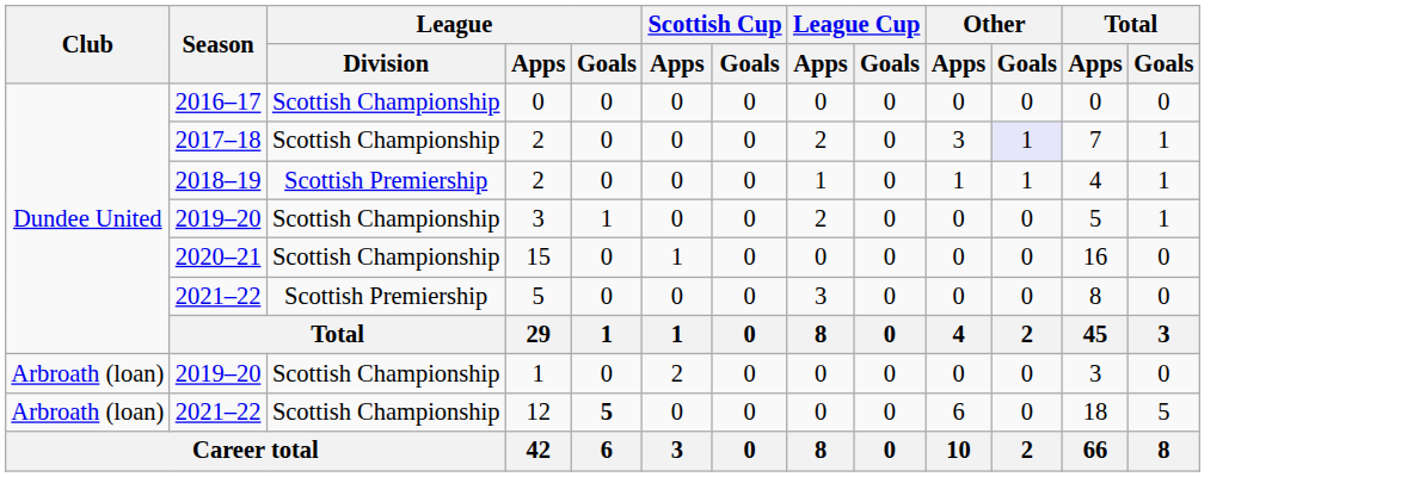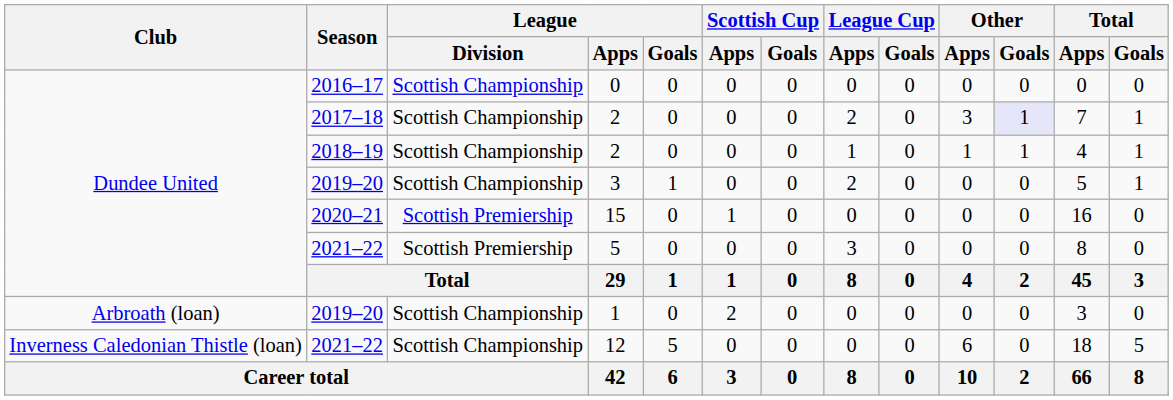 <table class="wikitable" style="text-align: center">
 <tr>
 <th rowspan="2">Club</th>
 <th rowspan="2">Season</th>
 <th colspan="3">League</th>
 <th colspan="2"><a href='#'>Scottish Cup</a></th>
 <th colspan="2"><a href='#'>League Cup</a></th>
 <th colspan="2">Other</th>
 <th colspan="2">Total</th>
 </tr>
 <tr>
 <th>Division</th>
 <th>Apps</th>
 <th>Goals</th>
 <th>Apps</th>
 <th>Goals</th>
 <th>Apps</th>
 <th>Goals</th>
 <th>Apps</th>
 <th>Goals</th>
 <th>Apps</th>
 <th>Goals</th>
 </tr>
 <tr>
 <td rowspan="7"><a href='#'>Dundee United</a></td>
 <td><a href='#'>2016–17</a></td>
 <td><a href='#'>Scottish Championship</a></td>
 <td>0</td>
 <td>0</td>
 <td>0</td>
 <td>0</td>
 <td>0</td>
 <td>0</td>
 <td>0</td>
 <td>0</td>
 <td>0</td>
 <td>0</td>
 </tr>
 <tr>
 <td><a href='#'>2017–18</a></td>
 <td>Scottish Championship</td>
 <td>2</td>
 <td>0</td>
 <td>0</td>
 <td>0</td>
 <td>2</td>
 <td>0</td>
 <td>3</td>
 <td style="background: lavender;">1</td>
 <td>7</td>
 <td>1</td>
 </tr>
 <tr>
 <td><a href='#'>2018–19</a></td>
-<td><a href='#'>Scottish Premiership</a></td>
+<td>Scottish Championship</td>
 <td>2</td>
 <td>0</td>
 <td>0</td>
 <td>0</td>
 <td>1</td>
 <td>0</td>
 <td>1</td>
 <td>1</td>
 <td>4</td>
 <td>1</td>
 </tr>
 <tr>
 <td><a href='#'>2019–20</a></td>
 <td>Scottish Championship</td>
 <td>3</td>
 <td>1</td>
 <td>0</td>
 <td>0</td>
 <td>2</td>
 <td>0</td>
 <td>0</td>
 <td>0</td>
 <td>5</td>
 <td>1</td>
 </tr>
 <tr>
 <td><a href='#'>2020–21</a></td>
-<td>Scottish Championship</td>
+<td><a href='#'>Scottish Premiership</a></td>
 <td>15</td>
 <td>0</td>
 <td>1</td>
 <td>0</td>
 <td>0</td>
 <td>0</td>
 <td>0</td>
 <td>0</td>
 <td>16</td>
 <td>0</td>
 </tr>
 <tr>
 <td><a href='#'>2021–22</a></td>
 <td>Scottish Premiership</td>
 <td>5</td>
 <td>0</td>
 <td>0</td>
 <td>0</td>
 <td>3</td>
 <td>0</td>
 <td>0</td>
 <td>0</td>
 <td>8</td>
 <td>0</td>
 </tr>
 <tr>
 <th colspan=2>Total</th>
 <th>29</th>
 <th>1</th>
 <th>1</th>
 <th>0</th>
 <th>8</th>
 <th>0</th>
 <th>4</th>
 <th>2</th>
 <th>45</th>
 <th>3</th>
 </tr>
 <tr>
 <td><a href='#'>Arbroath</a> (loan)</td>
 <td><a href='#'>2019–20</a></td>
 <td>Scottish Championship</td>
 <td>1</td>
 <td>0</td>
 <td>2</td>
 <td>0</td>
 <td>0</td>
 <td>0</td>
 <td>0</td>
 <td>0</td>
 <td>3</td>
 <td>0</td>
 </tr>
 <tr>
-<td><a href='#'>Arbroath</a> (loan)</td>
+<td><a href='#'>Inverness Caledonian Thistle</a> (loan)</td>
 <td><a href='#'>2021–22</a></td>
 <td>Scottish Championship</td>
 <td>12</td>
-<td><strong>5</strong></td>
+<td>5</td>
 <td>0</td>
 <td>0</td>
 <td>0</td>
 <td>0</td>
 <td>6</td>
 <td>0</td>
 <td>18</td>
 <td>5</td>
 </tr>
 <tr>
 <th colspan="3">Career total</th>
 <th>42</th>
 <th>6</th>
 <th>3</th>
 <th>0</th>
 <th>8</th>
 <th>0</th>
 <th>10</th>
 <th>2</th>
 <th>66</th>
 <th>8</th>
 </tr>
 </table>
